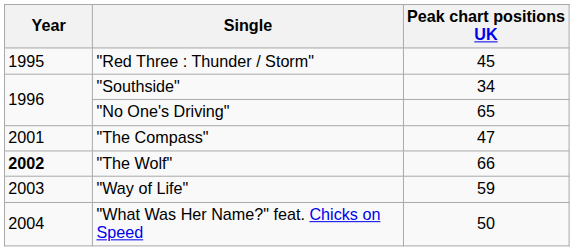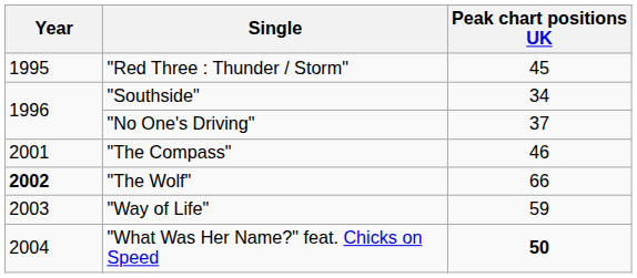 <table class="wikitable">
 <tr>
 <th style="width:80px;">Year</th>
 <th style="width:300px;">Single</th>
 <th>Peak chart positions <br> <a href='#'>UK</a></th>
 </tr>
 <tr>
 <td style="text-align:left;">1995</td>
 <td align="left">"Red Three : Thunder / Storm"</td>
 <td style="text-align:center;">45</td>
 </tr>
 <tr>
 <td style="text-align:left;" rowspan="2">1996</td>
 <td align="left">"Southside"</td>
 <td style="text-align:center;">34</td>
 </tr>
 <tr>
 <td align="left">"No One's Driving"</td>
-<td style="text-align:center;">65</td>
+<td style="text-align:center;">37</td>
 </tr>
 <tr>
 <td style="text-align:left;">2001</td>
 <td align="left">"The Compass"</td>
-<td style="text-align:center;">47</td>
+<td style="text-align:center;">46</td>
 </tr>
 <tr>
 <td style="text-align:left;"><strong>2002</strong></td>
 <td align="left">"The Wolf"</td>
 <td style="text-align:center;">66</td>
 </tr>
 <tr>
 <td style="text-align:left;">2003</td>
 <td align="left">"Way of Life"</td>
 <td style="text-align:center;">59</td>
 </tr>
 <tr>
 <td style="text-align:left;">2004</td>
 <td align="left">"What Was Her Name?" feat. <a href='#'>Chicks on Speed</a></td>
-<td style="text-align:center;">50</td>
+<td style="text-align:center;"><strong>50</strong></td>
 </tr>
 </table>
